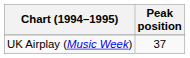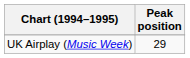 <table class="wikitable sortable">
 <tr>
 <th>Chart (1994–1995)</th>
 <th>Peak<br>position</th>
 </tr>
 <tr>
 </tr>
 <tr>
 </tr>
 <tr>
 <td>UK Airplay (<em><a href='#'>Music Week</a></em>)</td>
-<td align="center">37</td>
+<td align="center">29</td>
 </tr>
 </table>
